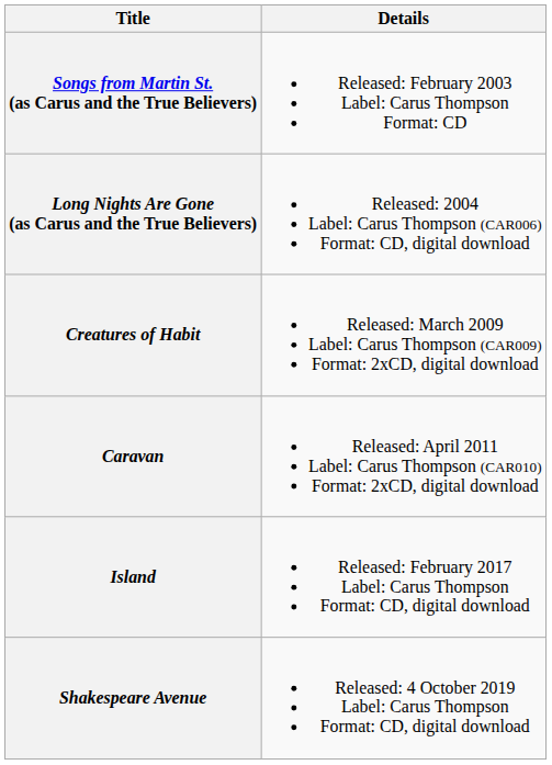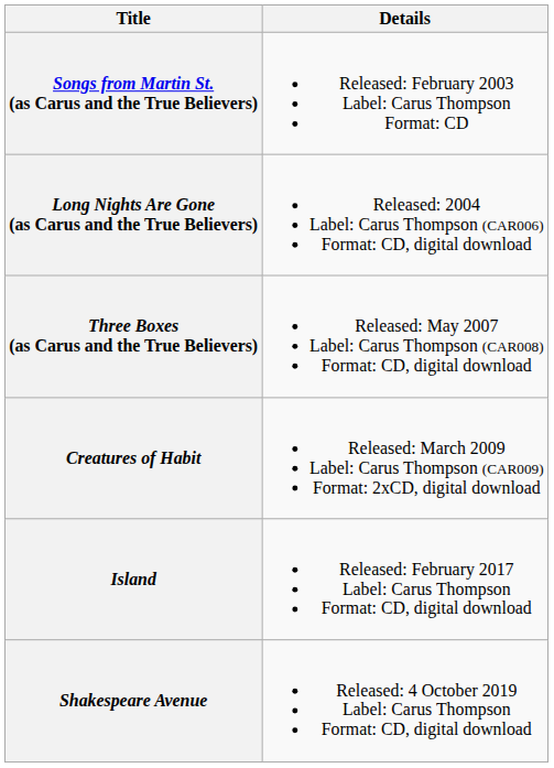 <table class="wikitable plainrowheaders" style="text-align:center;" border="1">
 <tr>
 <th>Title</th>
 <th>Details</th>
 </tr>
 <tr>
 <th scope="row"><em><a href='#'>Songs from Martin St.</a></em> <br> (as Carus and the True Believers)</th>
 <td><br><ul><li>Released: February 2003</li><li>Label: Carus Thompson</li><li>Format: CD</li></ul></td>
 </tr>
 <tr>
 <th scope="row"><em>Long Nights Are Gone</em> <br> (as Carus and the True Believers)</th>
 <td><br><ul><li>Released: 2004</li><li>Label: Carus Thompson <small>(CAR006)</small></li><li>Format: CD, digital download</li></ul></td>
 </tr>
 <tr>
+<th scope="row"><em>Three Boxes</em> <br> (as Carus and the True Believers)</th>
+<td><br><ul><li>Released: May 2007</li><li>Label: Carus Thompson <small>(CAR008)</small></li><li>Format: CD, digital download</li></ul></td>
+</tr>
+<tr>
 <th scope="row"><em>Creatures of Habit</em></th>
 <td><br><ul><li>Released: March 2009</li><li>Label: Carus Thompson <small>(CAR009)</small></li><li>Format: 2xCD, digital download</li></ul></td>
-</tr>
-<tr>
-<th scope="row"><em>Caravan</em></th>
-<td><br><ul><li>Released: April 2011</li><li>Label: Carus Thompson <small>(CAR010)</small></li><li>Format: 2xCD, digital download</li></ul></td>
 </tr>
 <tr>
 <th scope="row"><em>Island</em></th>
 <td><br><ul><li>Released: February 2017</li><li>Label: Carus Thompson</li><li>Format: CD, digital download</li></ul></td>
 </tr>
 <tr>
 <th scope="row"><em>Shakespeare Avenue</em></th>
 <td><br><ul><li>Released: 4 October 2019</li><li>Label: Carus Thompson</li><li>Format: CD, digital download</li></ul></td>
 </tr>
 </table>
